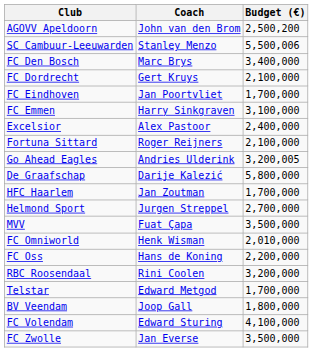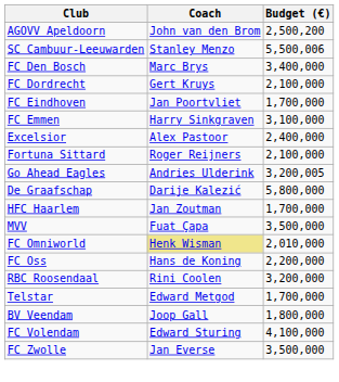 <table class="wikitable sortable">
 <tr>
 <th>Club</th>
 <th>Coach</th>
 <th>Budget (€)</th>
 </tr>
 <tr>
 <td><a href='#'>AGOVV Apeldoorn</a></td>
 <td> <a href='#'>John van den Brom</a></td>
 <td>2,500,200</td>
 </tr>
 <tr>
 <td><a href='#'>SC Cambuur-Leeuwarden</a></td>
 <td> <a href='#'>Stanley Menzo</a></td>
 <td>5,500,006</td>
 </tr>
 <tr>
 <td><a href='#'>FC Den Bosch</a></td>
 <td> <a href='#'>Marc Brys</a></td>
 <td>3,400,000</td>
 </tr>
 <tr>
 <td><a href='#'>FC Dordrecht</a></td>
 <td> <a href='#'>Gert Kruys</a></td>
 <td>2,100,000</td>
 </tr>
 <tr>
 <td><a href='#'>FC Eindhoven</a></td>
 <td> <a href='#'>Jan Poortvliet</a></td>
 <td>1,700,000</td>
 </tr>
 <tr>
 <td><a href='#'>FC Emmen</a></td>
 <td> <a href='#'>Harry Sinkgraven</a></td>
 <td>3,100,000</td>
 </tr>
 <tr>
 <td><a href='#'>Excelsior</a></td>
 <td> <a href='#'>Alex Pastoor</a></td>
 <td>2,400,000</td>
 </tr>
 <tr>
 <td><a href='#'>Fortuna Sittard</a></td>
 <td> <a href='#'>Roger Reijners</a></td>
 <td>2,100,000</td>
 </tr>
 <tr>
 <td><a href='#'>Go Ahead Eagles</a></td>
 <td> <a href='#'>Andries Ulderink</a></td>
 <td>3,200,005</td>
 </tr>
 <tr>
 <td><a href='#'>De Graafschap</a></td>
 <td> <a href='#'>Darije Kalezić</a></td>
 <td>5,800,000</td>
 </tr>
 <tr>
 <td><a href='#'>HFC Haarlem</a></td>
 <td> <a href='#'>Jan Zoutman</a></td>
 <td>1,700,000</td>
 </tr>
 <tr>
-<td><a href='#'>Helmond Sport</a></td>
-<td> <a href='#'>Jurgen Streppel</a></td>
-<td>2,700,000</td>
-</tr>
-<tr>
 <td><a href='#'>MVV</a></td>
 <td> <a href='#'>Fuat Çapa</a></td>
 <td>3,500,000</td>
 </tr>
 <tr>
 <td><a href='#'>FC Omniworld</a></td>
-<td> <a href='#'>Henk Wisman</a></td>
+<td style="background: khaki;"> <a href='#'>Henk Wisman</a></td>
 <td>2,010,000</td>
 </tr>
 <tr>
 <td><a href='#'>FC Oss</a></td>
 <td> <a href='#'>Hans de Koning</a></td>
 <td>2,200,000</td>
 </tr>
 <tr>
 <td><a href='#'>RBC Roosendaal</a></td>
 <td> <a href='#'>Rini Coolen</a></td>
 <td>3,200,000</td>
 </tr>
 <tr>
 <td><a href='#'>Telstar</a></td>
 <td> <a href='#'>Edward Metgod</a></td>
 <td>1,700,000</td>
 </tr>
 <tr>
 <td><a href='#'>BV Veendam</a></td>
 <td> <a href='#'>Joop Gall</a></td>
 <td>1,800,000</td>
 </tr>
 <tr>
 <td><a href='#'>FC Volendam</a></td>
 <td> <a href='#'>Edward Sturing</a></td>
 <td>4,100,000</td>
 </tr>
 <tr>
 <td><a href='#'>FC Zwolle</a></td>
 <td> <a href='#'>Jan Everse</a></td>
 <td>3,500,000</td>
 </tr>
 </table>
